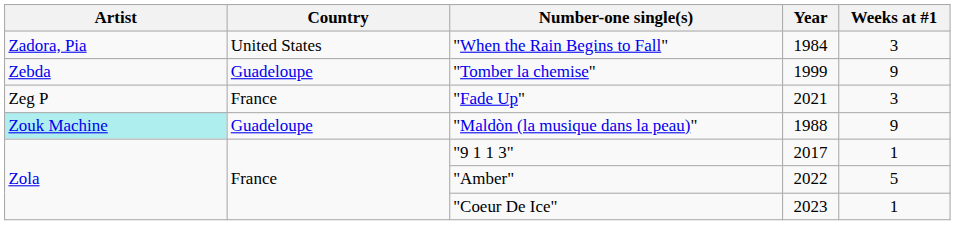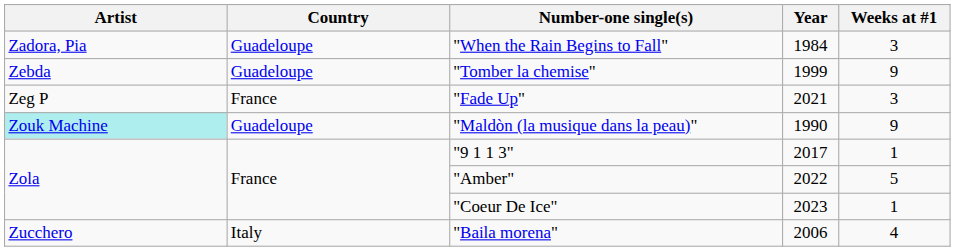 <table class="wikitable">
 <tr>
 <th width="20%">Artist</th>
 <th width="20%">Country</th>
 <th width="30%">Number-one single(s)</th>
 <th width="5%">Year</th>
 <th width="10%">Weeks at #1</th>
 </tr>
 <tr>
 <td><a href='#'>Zadora, Pia</a></td>
-<td>United States</td>
+<td><a href='#'>Guadeloupe</a></td>
 <td>"<a href='#'>When the Rain Begins to Fall</a>"</td>
 <td align=center>1984</td>
 <td align=center>3</td>
 </tr>
 <tr>
 <td><a href='#'>Zebda</a></td>
 <td><a href='#'>Guadeloupe</a></td>
 <td>"<a href='#'>Tomber la chemise</a>"</td>
 <td align=center>1999</td>
 <td align=center>9</td>
 </tr>
 <tr>
 <td>Zeg P</td>
 <td>France</td>
 <td>"<a href='#'>Fade Up</a>"</td>
 <td align=center>2021</td>
 <td align=center>3</td>
 </tr>
 <tr>
 <td style="background: paleturquoise;"><a href='#'>Zouk Machine</a></td>
 <td><a href='#'>Guadeloupe</a></td>
 <td>"<a href='#'>Maldòn (la musique dans la peau)</a>"</td>
-<td align=center>1988</td>
+<td align=center>1990</td>
 <td align=center>9</td>
 </tr>
 <tr>
 <td rowspan=3><a href='#'>Zola</a></td>
 <td rowspan=3>France</td>
 <td>"9 1 1 3"</td>
 <td align=center>2017</td>
 <td align=center>1</td>
 </tr>
 <tr>
 <td>"Amber"</td>
 <td align=center>2022</td>
 <td align=center>5</td>
 </tr>
 <tr>
 <td>"Coeur De Ice"</td>
 <td align=center>2023</td>
 <td align=center>1</td>
 </tr>
+<tr>
+<td><a href='#'>Zucchero</a></td>
+<td>Italy</td>
+<td>"<a href='#'>Baila morena</a>"</td>
+<td align=center>2006</td>
+<td align=center>4</td>
+</tr>
 </table>
